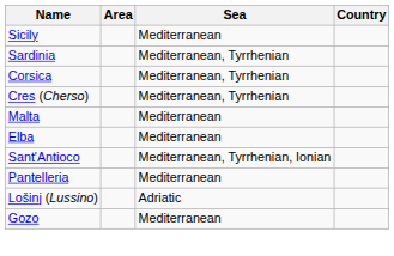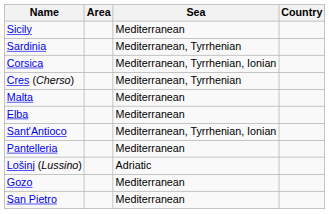 <table class="wikitable sortable">
 <tr>
 <th>Name</th>
 <th>Area</th>
 <th>Sea</th>
 <th>Country</th>
 </tr>
 <tr>
 <td><a href='#'>Sicily</a></td>
 <td></td>
 <td>Mediterranean</td>
 <td></td>
 </tr>
 <tr>
 <td><a href='#'>Sardinia</a></td>
 <td></td>
 <td>Mediterranean, Tyrrhenian</td>
 <td></td>
 </tr>
 <tr>
 <td><a href='#'>Corsica</a></td>
 <td></td>
-<td>Mediterranean, Tyrrhenian</td>
+<td>Mediterranean, Tyrrhenian, Ionian</td>
 <td></td>
 </tr>
 <tr>
 <td><a href='#'>Cres</a> (<em>Cherso</em>)</td>
 <td></td>
 <td>Mediterranean, Tyrrhenian</td>
 <td></td>
 </tr>
 <tr>
 <td><a href='#'>Malta</a></td>
 <td></td>
 <td>Mediterranean</td>
 <td></td>
 </tr>
 <tr>
 <td><a href='#'>Elba</a></td>
 <td></td>
 <td>Mediterranean</td>
 <td></td>
 </tr>
 <tr>
 <td><a href='#'>Sant'Antioco</a></td>
 <td></td>
 <td>Mediterranean, Tyrrhenian, Ionian</td>
 <td></td>
 </tr>
 <tr>
 <td><a href='#'>Pantelleria</a></td>
 <td></td>
 <td>Mediterranean</td>
 <td></td>
 </tr>
 <tr>
 <td><a href='#'>Lošinj</a> (<em>Lussino</em>)</td>
 <td></td>
 <td>Adriatic</td>
 <td></td>
 </tr>
 <tr>
 <td><a href='#'>Gozo</a></td>
 <td></td>
 <td>Mediterranean</td>
 <td></td>
 </tr>
+<tr>
+<td><a href='#'>San Pietro</a></td>
+<td></td>
+<td>Mediterranean</td>
+<td></td>
+</tr>
 </table>
